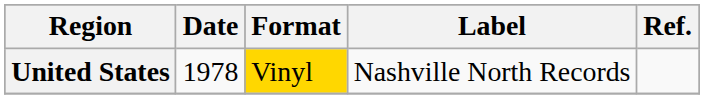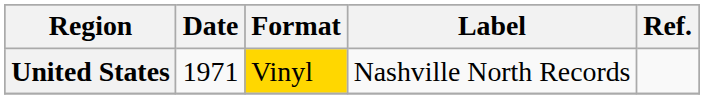 <table class="wikitable plainrowheaders">
 <tr>
 <th scope="col">Region</th>
 <th scope="col">Date</th>
 <th scope="col">Format</th>
 <th scope="col">Label</th>
 <th scope="col">Ref.</th>
 </tr>
 <tr>
 <th scope="row">United States</th>
-<td>1978</td>
+<td>1971</td>
 <td style="background: gold;">Vinyl</td>
 <td>Nashville North Records</td>
 <td></td>
 </tr>
 <tr>
 </tr>
 </table>
